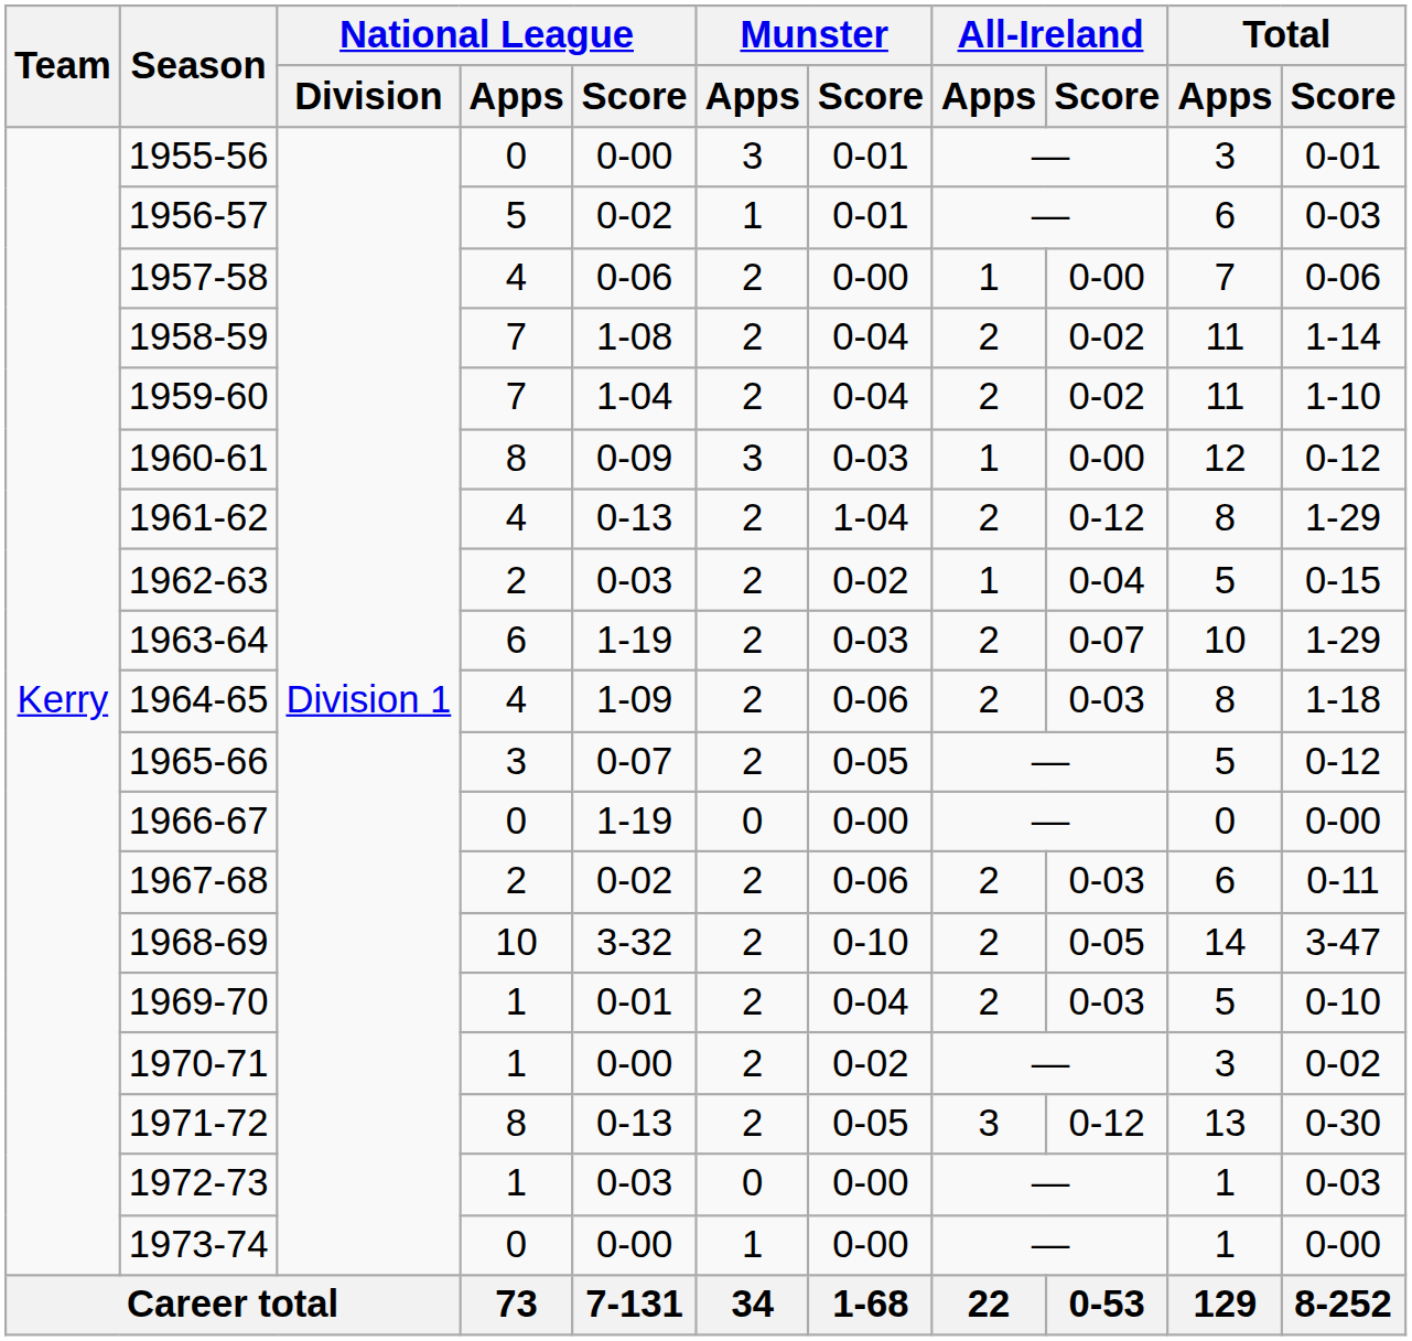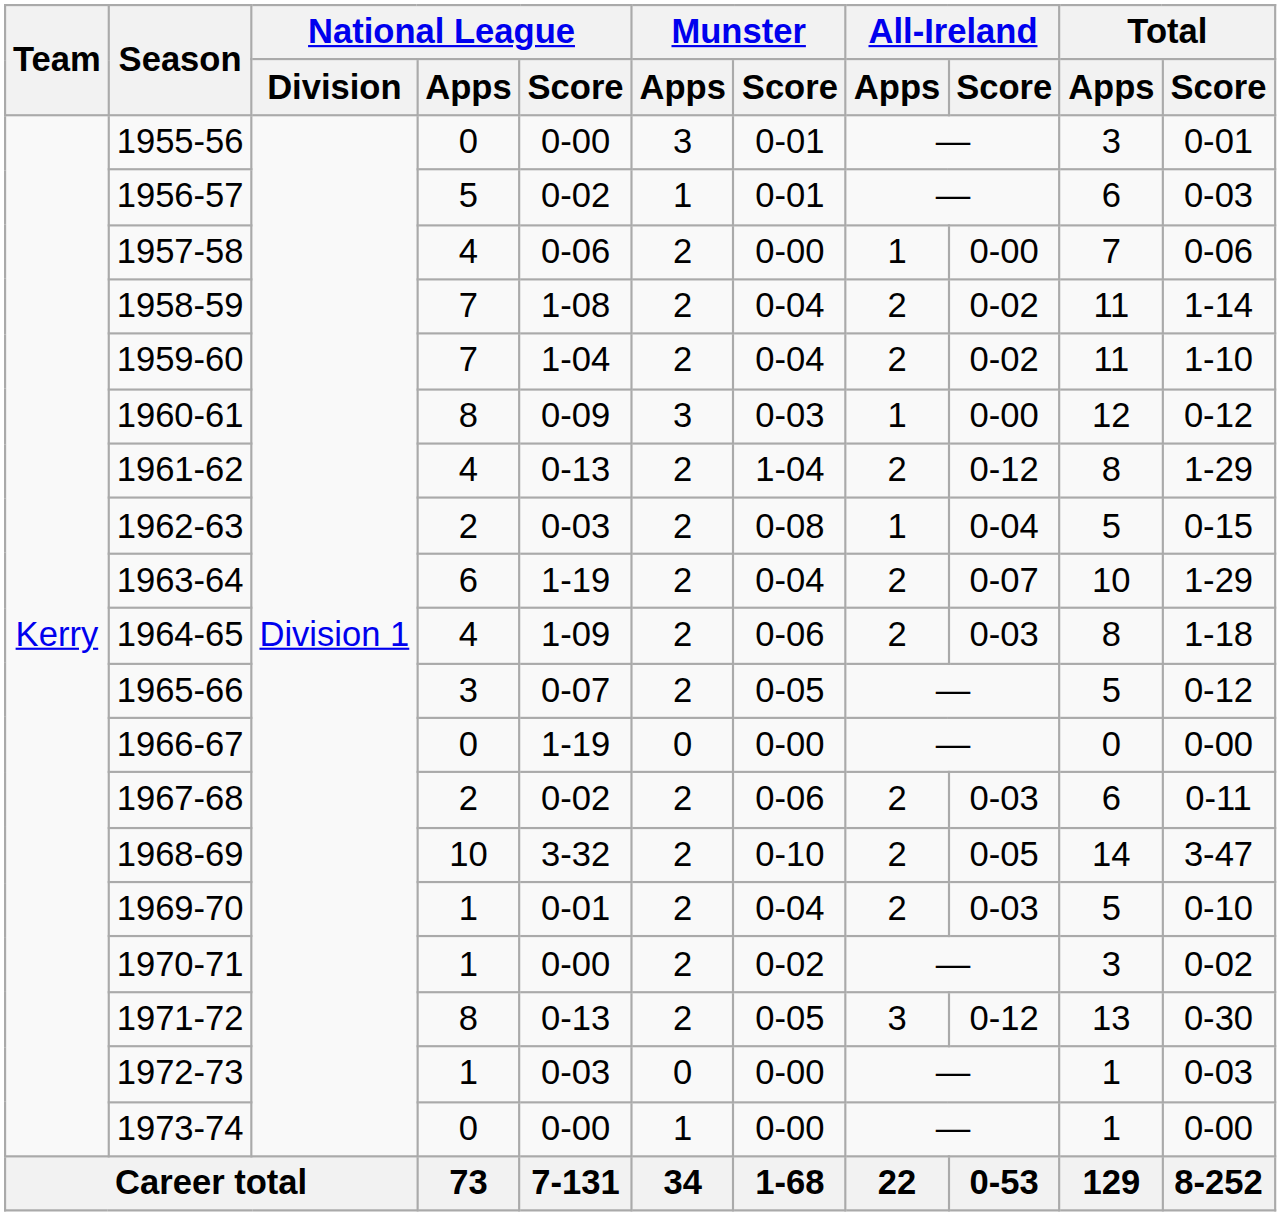 <table class="wikitable" style="text-align:center">
 <tr>
 <th rowspan="2">Team</th>
 <th rowspan="2">Season</th>
 <th colspan="3"><a href='#'>National League</a></th>
 <th colspan="2"><a href='#'>Munster</a></th>
 <th colspan="2"><a href='#'>All-Ireland</a></th>
 <th colspan="2">Total</th>
 </tr>
 <tr>
 <th>Division</th>
 <th>Apps</th>
 <th>Score</th>
 <th>Apps</th>
 <th>Score</th>
 <th>Apps</th>
 <th>Score</th>
 <th>Apps</th>
 <th>Score</th>
 </tr>
 <tr>
 <td rowspan="19"><a href='#'>Kerry</a></td>
 <td>1955-56</td>
 <td rowspan="19"><a href='#'>Division 1</a></td>
 <td>0</td>
 <td>0-00</td>
 <td>3</td>
 <td>0-01</td>
 <td colspan=2>—</td>
 <td>3</td>
 <td>0-01</td>
 </tr>
 <tr>
 <td>1956-57</td>
 <td>5</td>
 <td>0-02</td>
 <td>1</td>
 <td>0-01</td>
 <td colspan=2>—</td>
 <td>6</td>
 <td>0-03</td>
 </tr>
 <tr>
 <td>1957-58</td>
 <td>4</td>
 <td>0-06</td>
 <td>2</td>
 <td>0-00</td>
 <td>1</td>
 <td>0-00</td>
 <td>7</td>
 <td>0-06</td>
 </tr>
 <tr>
 <td>1958-59</td>
 <td>7</td>
 <td>1-08</td>
 <td>2</td>
 <td>0-04</td>
 <td>2</td>
 <td>0-02</td>
 <td>11</td>
 <td>1-14</td>
 </tr>
 <tr>
 <td>1959-60</td>
 <td>7</td>
 <td>1-04</td>
 <td>2</td>
 <td>0-04</td>
 <td>2</td>
 <td>0-02</td>
 <td>11</td>
 <td>1-10</td>
 </tr>
 <tr>
 <td>1960-61</td>
 <td>8</td>
 <td>0-09</td>
 <td>3</td>
 <td>0-03</td>
 <td>1</td>
 <td>0-00</td>
 <td>12</td>
 <td>0-12</td>
 </tr>
 <tr>
 <td>1961-62</td>
 <td>4</td>
 <td>0-13</td>
 <td>2</td>
 <td>1-04</td>
 <td>2</td>
 <td>0-12</td>
 <td>8</td>
 <td>1-29</td>
 </tr>
 <tr>
 <td>1962-63</td>
 <td>2</td>
 <td>0-03</td>
 <td>2</td>
-<td>0-02</td>
+<td>0-08</td>
 <td>1</td>
 <td>0-04</td>
 <td>5</td>
 <td>0-15</td>
 </tr>
 <tr>
 <td>1963-64</td>
 <td>6</td>
 <td>1-19</td>
 <td>2</td>
-<td>0-03</td>
+<td>0-04</td>
 <td>2</td>
 <td>0-07</td>
 <td>10</td>
 <td>1-29</td>
 </tr>
 <tr>
 <td>1964-65</td>
 <td>4</td>
 <td>1-09</td>
 <td>2</td>
 <td>0-06</td>
 <td>2</td>
 <td>0-03</td>
 <td>8</td>
 <td>1-18</td>
 </tr>
 <tr>
 <td>1965-66</td>
 <td>3</td>
 <td>0-07</td>
 <td>2</td>
 <td>0-05</td>
 <td colspan=2>—</td>
 <td>5</td>
 <td>0-12</td>
 </tr>
 <tr>
 <td>1966-67</td>
 <td>0</td>
 <td>1-19</td>
 <td>0</td>
 <td>0-00</td>
 <td colspan=2>—</td>
 <td>0</td>
 <td>0-00</td>
 </tr>
 <tr>
 <td>1967-68</td>
 <td>2</td>
 <td>0-02</td>
 <td>2</td>
 <td>0-06</td>
 <td>2</td>
 <td>0-03</td>
 <td>6</td>
 <td>0-11</td>
 </tr>
 <tr>
 <td>1968-69</td>
 <td>10</td>
 <td>3-32</td>
 <td>2</td>
 <td>0-10</td>
 <td>2</td>
 <td>0-05</td>
 <td>14</td>
 <td>3-47</td>
 </tr>
 <tr>
 <td>1969-70</td>
 <td>1</td>
 <td>0-01</td>
 <td>2</td>
 <td>0-04</td>
 <td>2</td>
 <td>0-03</td>
 <td>5</td>
 <td>0-10</td>
 </tr>
 <tr>
 <td>1970-71</td>
 <td>1</td>
 <td>0-00</td>
 <td>2</td>
 <td>0-02</td>
 <td colspan=2>—</td>
 <td>3</td>
 <td>0-02</td>
 </tr>
 <tr>
 <td>1971-72</td>
 <td>8</td>
 <td>0-13</td>
 <td>2</td>
 <td>0-05</td>
 <td>3</td>
 <td>0-12</td>
 <td>13</td>
 <td>0-30</td>
 </tr>
 <tr>
 <td>1972-73</td>
 <td>1</td>
 <td>0-03</td>
 <td>0</td>
 <td>0-00</td>
 <td colspan=2>—</td>
 <td>1</td>
 <td>0-03</td>
 </tr>
 <tr>
 <td>1973-74</td>
 <td>0</td>
 <td>0-00</td>
 <td>1</td>
 <td>0-00</td>
 <td colspan=2>—</td>
 <td>1</td>
 <td>0-00</td>
 </tr>
 <tr>
 <th colspan="3">Career total</th>
 <th>73</th>
 <th>7-131</th>
 <th>34</th>
 <th>1-68</th>
 <th>22</th>
 <th>0-53</th>
 <th>129</th>
 <th>8-252</th>
 </tr>
 </table>
